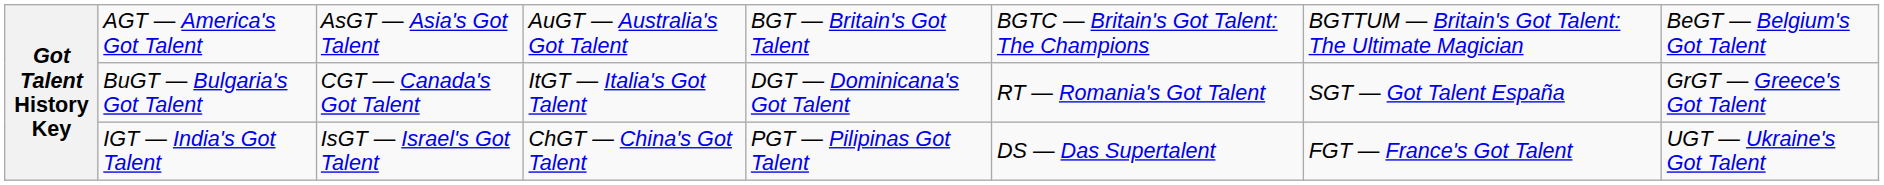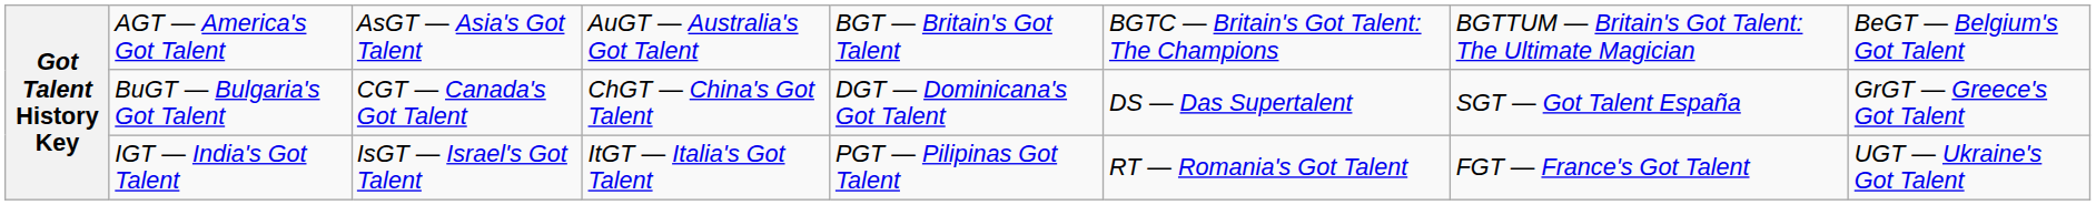 <table class="wikitable" style="width:70%;">
 <tr>
 <th rowspan="3" style="width:5%;"><em>Got Talent</em> History Key</th>
 <td><em>AGT</em> — <em><a href='#'>America's Got Talent</a></em></td>
 <td><em>AsGT</em> — <em><a href='#'>Asia's Got Talent</a></em></td>
 <td><em>AuGT</em> — <em><a href='#'>Australia's Got Talent</a></em></td>
 <td><em>BGT</em> — <em><a href='#'>Britain's Got Talent</a></em></td>
 <td><em>BGTC</em> — <em><a href='#'>Britain's Got Talent: The Champions</a></em></td>
 <td><em>BGTTUM</em> — <em><a href='#'>Britain's Got Talent: The Ultimate Magician</a></em></td>
 <td><em>BeGT</em> — <em><a href='#'>Belgium's Got Talent</a></em></td>
 </tr>
 <tr>
 <td><em>BuGT</em> — <em><a href='#'>Bulgaria's Got Talent</a></em></td>
 <td><em>CGT</em> — <em><a href='#'>Canada's Got Talent</a></em></td>
-<td><em>ItGT</em> — <em><a href='#'>Italia's Got Talent</a></em></td>
+<td><em>ChGT</em> — <em><a href='#'>China's Got Talent</a></em></td>
 <td><em>DGT</em> — <em><a href='#'>Dominicana's Got Talent</a></em></td>
-<td><em>RT</em> — <em><a href='#'>Romania's Got Talent</a></em></td>
+<td><em>DS</em> — <em><a href='#'>Das Supertalent</a></em></td>
 <td><em>SGT</em> — <em><a href='#'>Got Talent España</a></em></td>
 <td><em>GrGT</em> — <em><a href='#'>Greece's Got Talent</a></em></td>
 </tr>
 <tr>
 <td><em>IGT</em> — <em><a href='#'>India's Got Talent</a></em></td>
 <td><em>IsGT</em> — <em><a href='#'>Israel's Got Talent</a></em></td>
-<td><em>ChGT</em> — <em><a href='#'>China's Got Talent</a></em></td>
+<td><em>ItGT</em> — <em><a href='#'>Italia's Got Talent</a></em></td>
 <td><em>PGT</em> — <em><a href='#'>Pilipinas Got Talent</a></em></td>
-<td><em>DS</em> — <em><a href='#'>Das Supertalent</a></em></td>
+<td><em>RT</em> — <em><a href='#'>Romania's Got Talent</a></em></td>
 <td><em>FGT</em> — <em><a href='#'>France's Got Talent</a></em></td>
 <td><em>UGT</em> — <em><a href='#'>Ukraine's Got Talent</a></em></td>
 </tr>
 </table>
